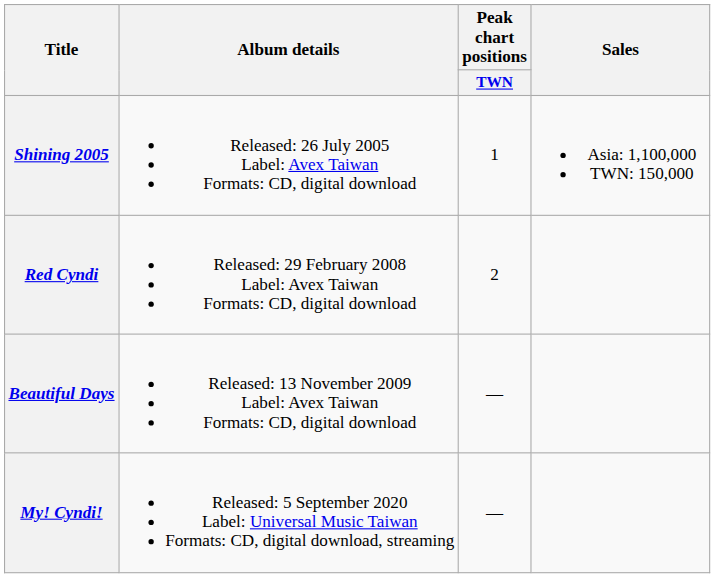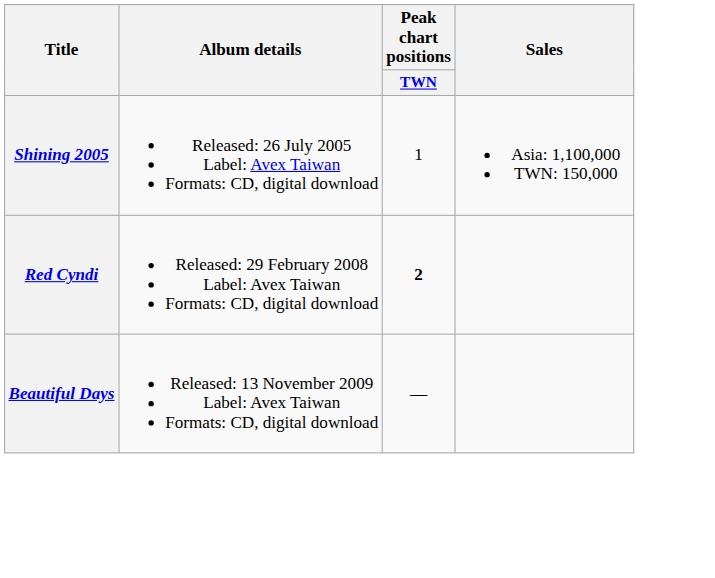 <table class="wikitable plainrowheaders" style="text-align:center;">
 <tr>
 <th rowspan="2">Title</th>
 <th rowspan="2">Album details</th>
 <th>Peak chart positions</th>
 <th rowspan="2" scope="col" style="width:10em;">Sales</th>
 </tr>
 <tr>
 <th scope="col" style="width:3em;font-size:90%;"><a href='#'>TWN</a><br></th>
 </tr>
 <tr>
 <th scope="row"><em><a href='#'>Shining 2005</a></em></th>
 <td><br><ul><li>Released: 26 July 2005</li><li>Label: <a href='#'>Avex Taiwan</a></li><li>Formats: CD, digital download</li></ul></td>
 <td>1</td>
 <td><br><ul><li>Asia: 1,100,000</li><li>TWN: 150,000</li></ul></td>
 </tr>
 <tr>
 <th scope="row"><em><a href='#'>Red Cyndi</a></em></th>
 <td><br><ul><li>Released: 29 February 2008</li><li>Label: Avex Taiwan</li><li>Formats: CD, digital download</li></ul></td>
-<td>2</td>
+<td><strong>2</strong></td>
 <td></td>
 </tr>
 <tr>
 <th scope="row"><a href='#'><em>Beautiful Days</em></a></th>
 <td><br><ul><li>Released: 13 November 2009</li><li>Label: Avex Taiwan</li><li>Formats: CD, digital download</li></ul></td>
 <td>—</td>
 <td></td>
 </tr>
-<tr>
-<th scope="row"><em><a href='#'>My! Cyndi!</a></em></th>
-<td><br><ul><li>Released: 5 September 2020</li><li>Label: <a href='#'>Universal Music Taiwan</a></li><li>Formats: CD, digital download, streaming</li></ul></td>
-<td>—</td>
-<td></td>
-</tr>
 </table>
